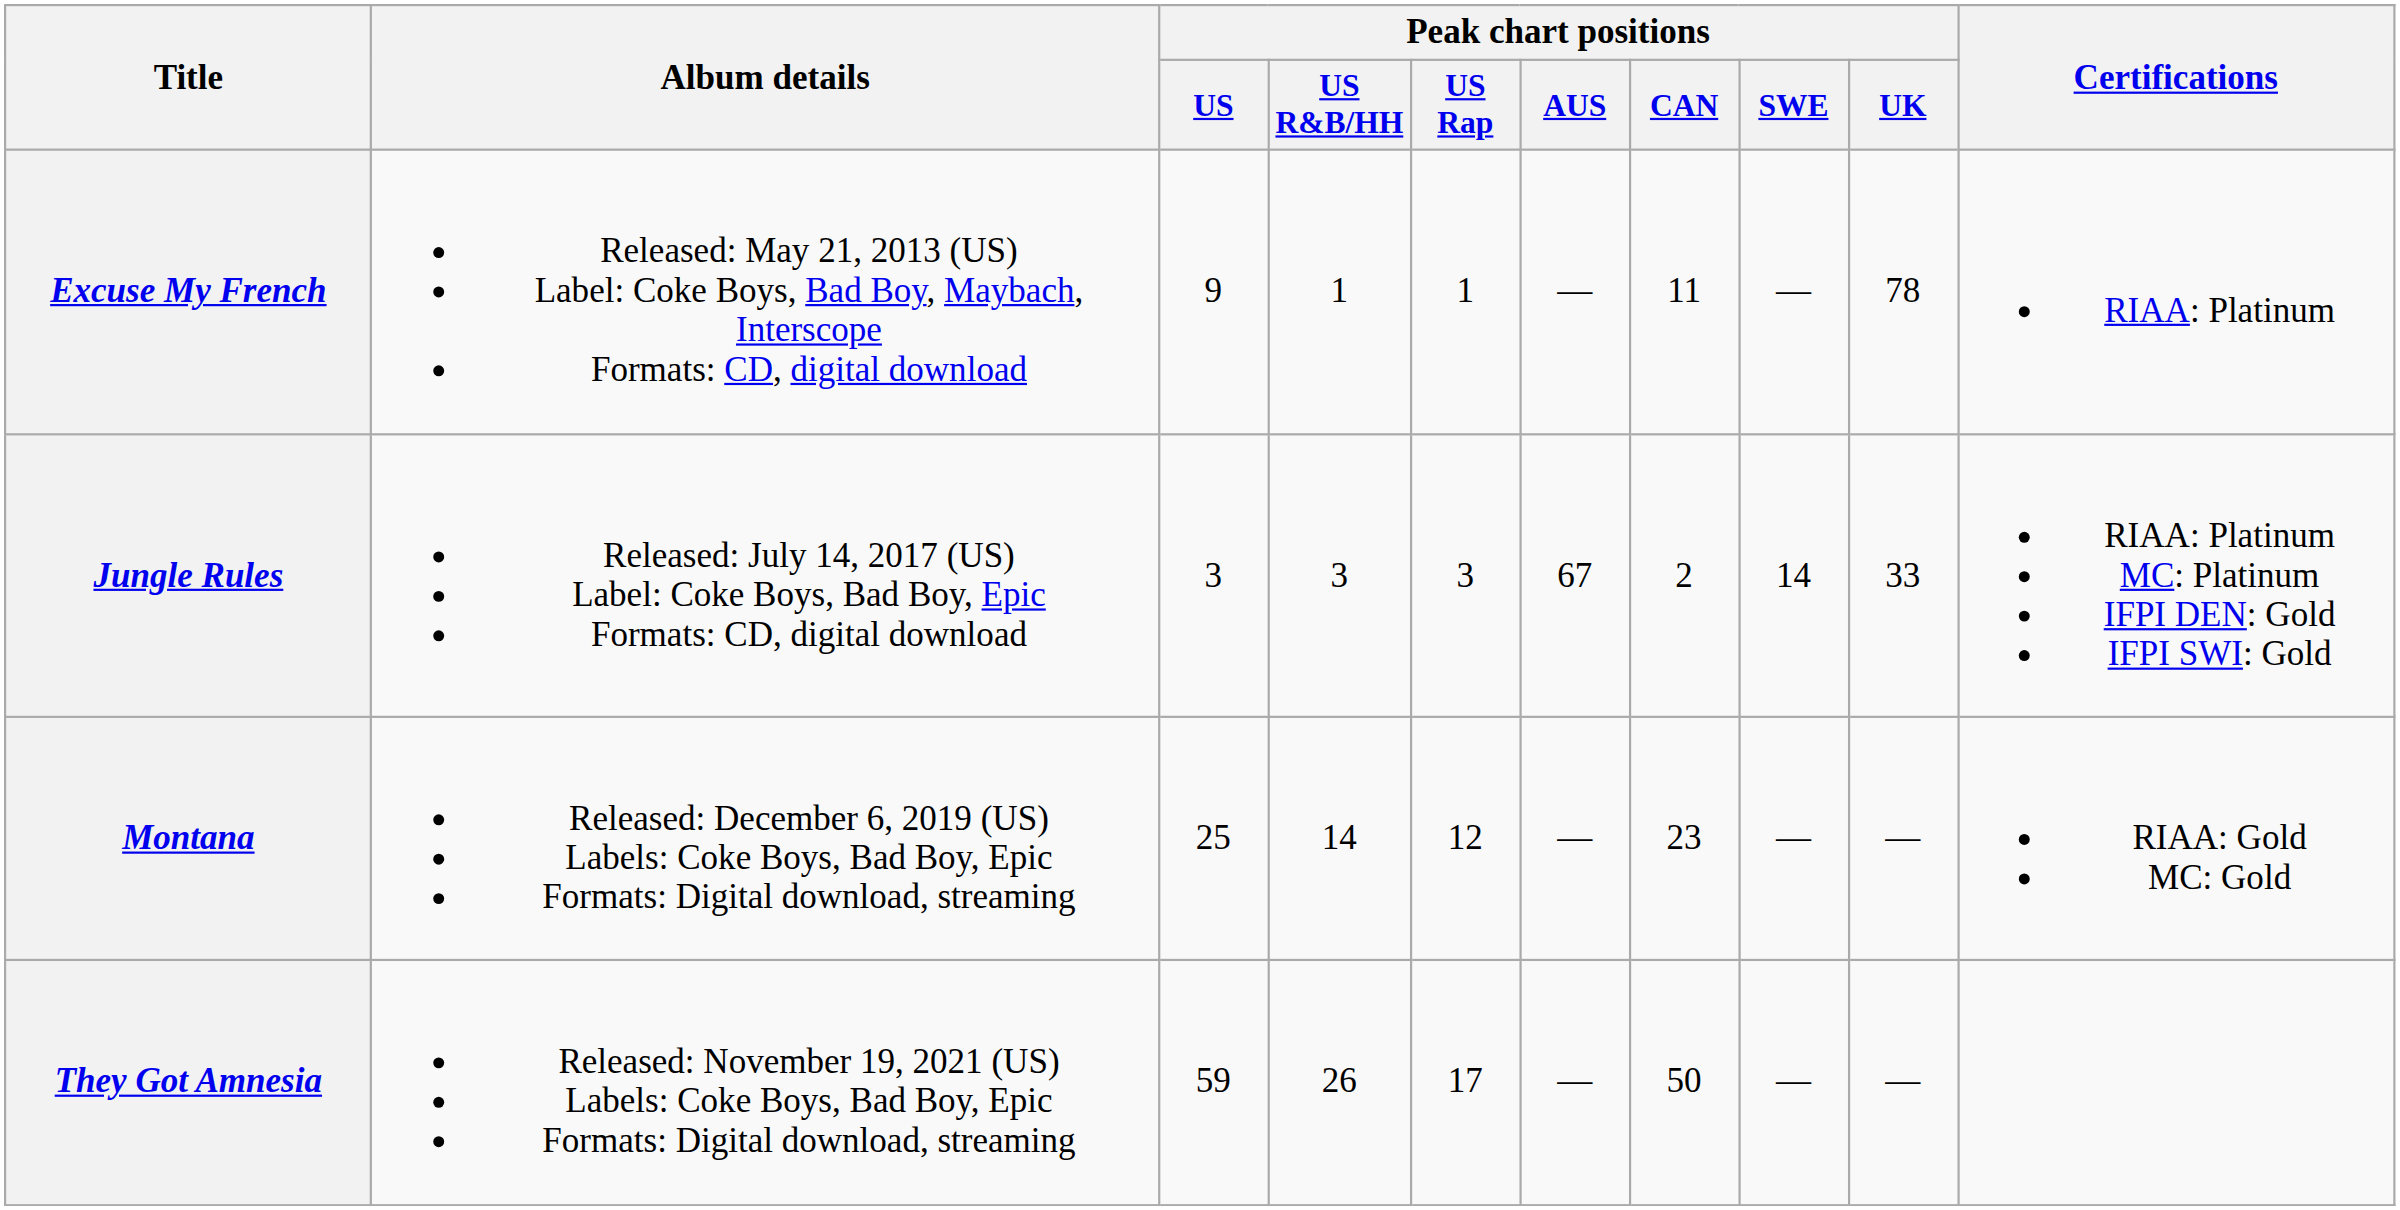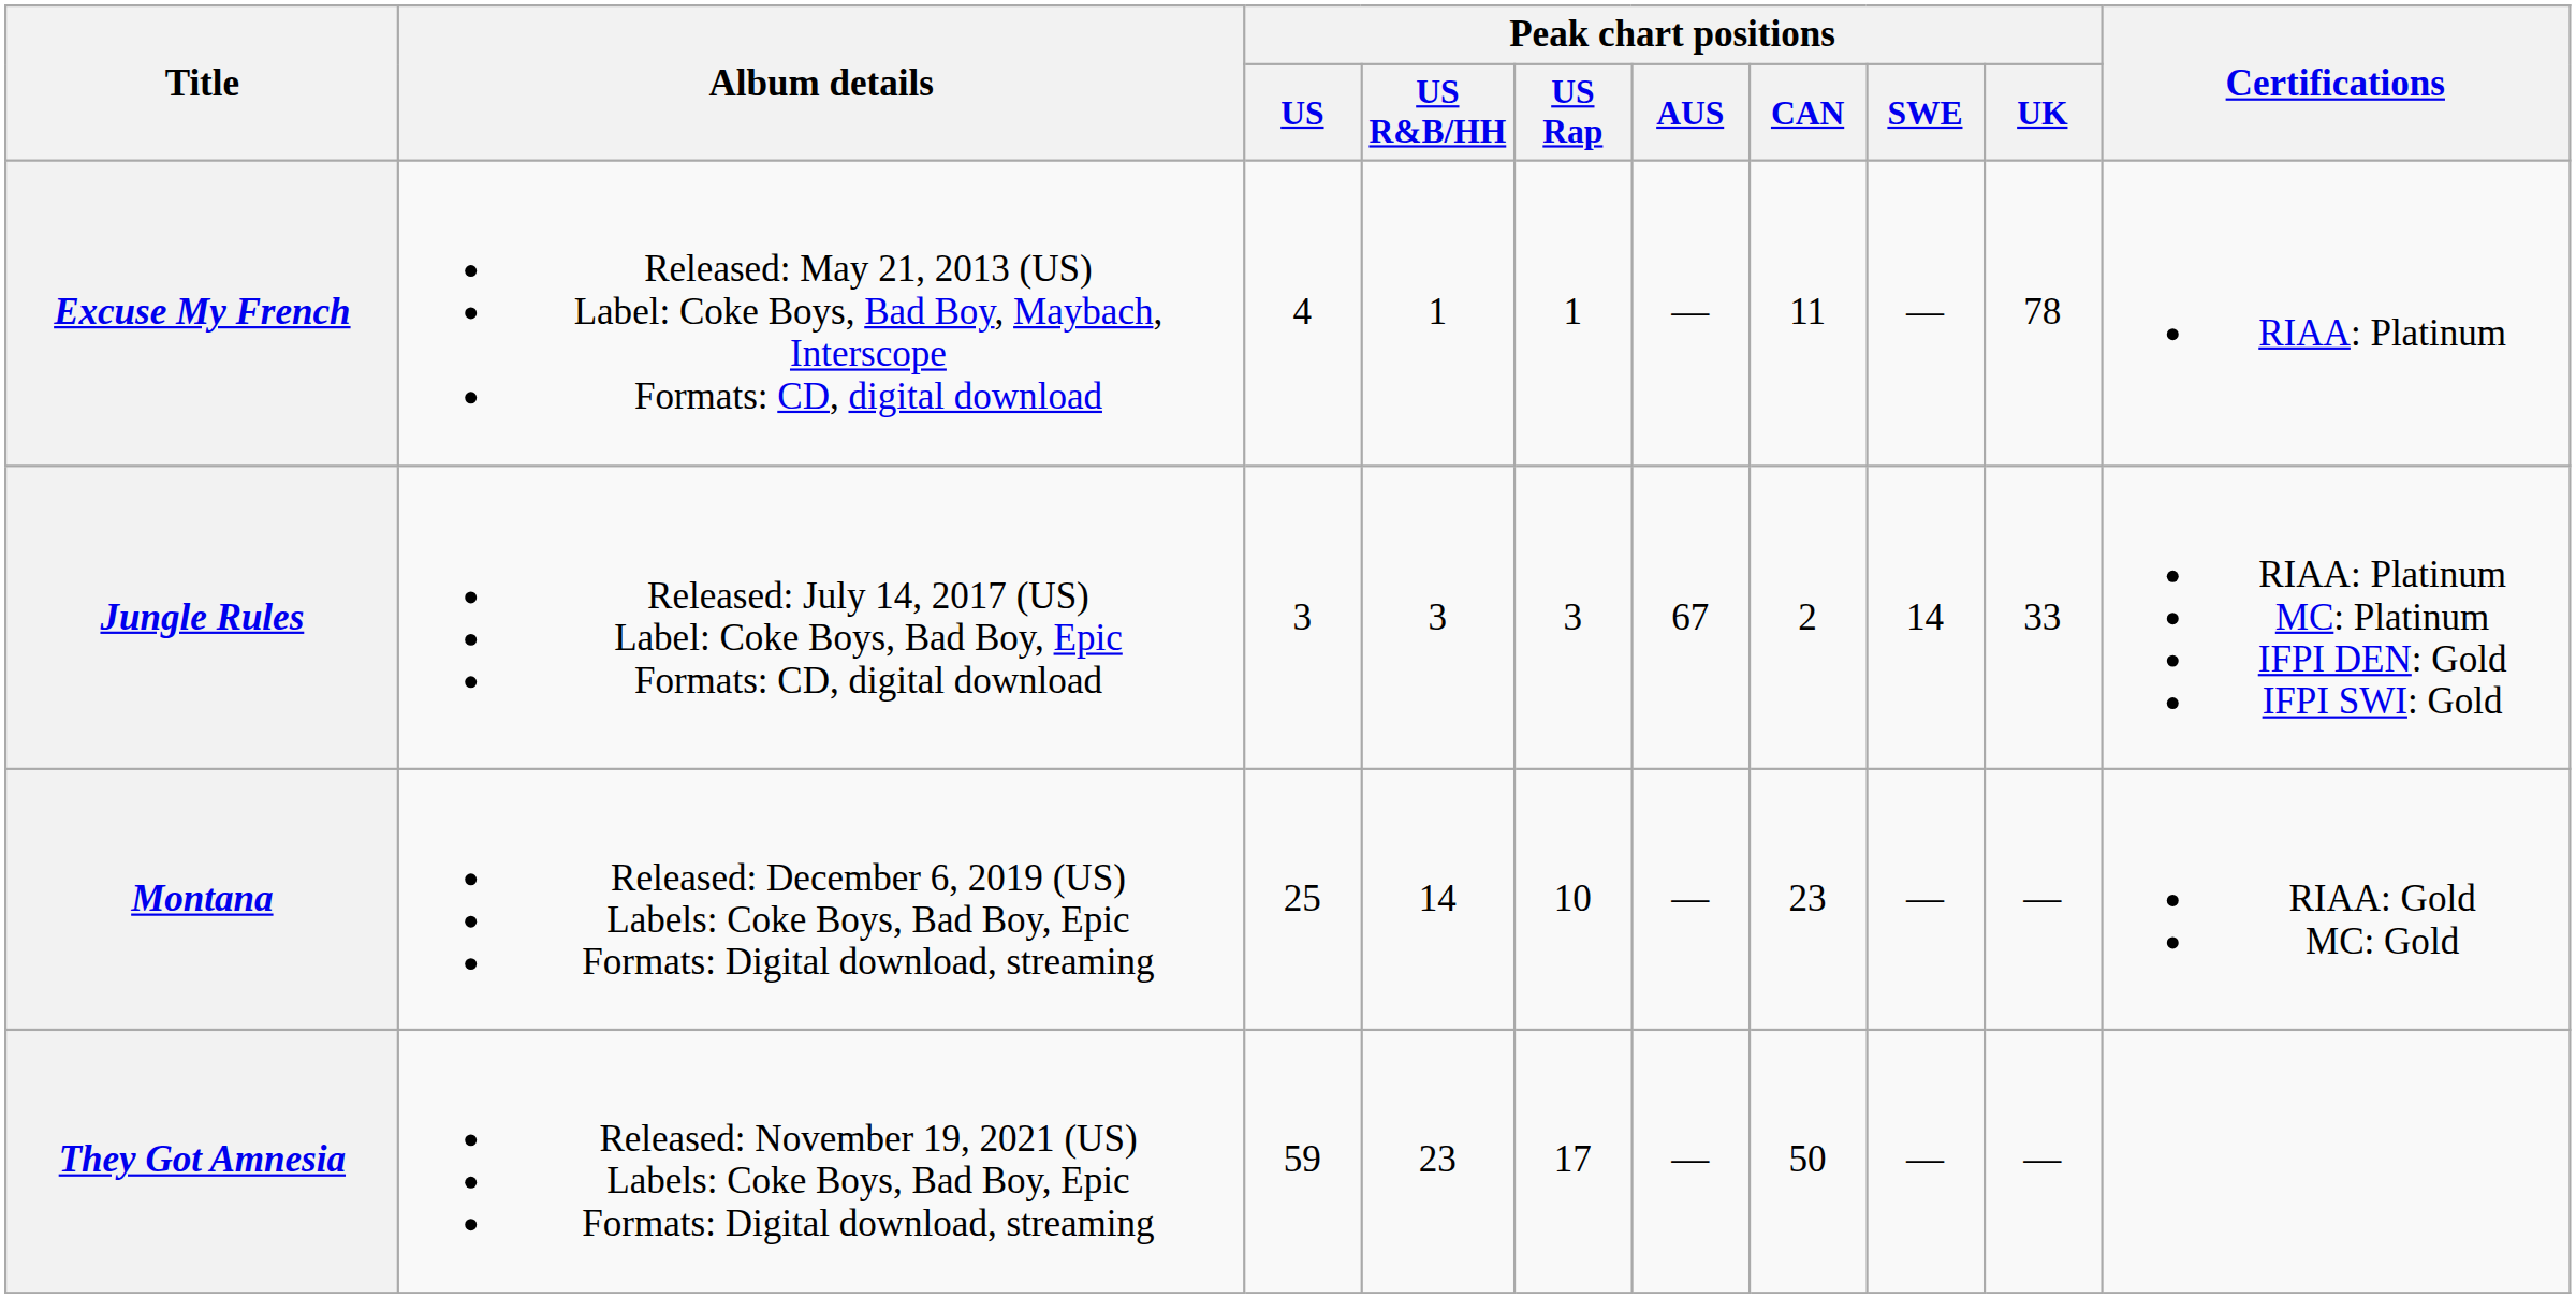 <table class="wikitable plainrowheaders" style="text-align:center;">
 <tr>
 <th scope="col" rowspan="2" style="width:10em;">Title</th>
 <th scope="col" rowspan="2" style="width:22em;">Album details</th>
 <th scope="col" colspan="7">Peak chart positions</th>
 <th scope="col" rowspan="2" style="width:12em;"><a href='#'>Certifications</a></th>
 </tr>
 <tr>
 <th scope="col" style="width:3em;font-size:90%;"><a href='#'>US</a><br></th>
 <th scope="col" style="width:3em;font-size:90%;"><a href='#'>US<br>R&B/HH</a><br></th>
 <th scope="col" style="width:3em;font-size:90%;"><a href='#'>US<br>Rap</a><br></th>
 <th scope="col" style="width:3em;font-size:90%;"><a href='#'>AUS</a><br></th>
 <th scope="col" style="width:3em;font-size:90%;"><a href='#'>CAN</a><br></th>
 <th scope="col" style="width:3em;font-size:90%;"><a href='#'>SWE</a><br></th>
 <th scope="col" style="width:3em;font-size:90%;"><a href='#'>UK</a><br></th>
 </tr>
 <tr>
 <th scope="row"><em><a href='#'>Excuse My French</a></em></th>
 <td><br><ul><li>Released: May 21, 2013 <span>(US)</span></li><li>Label: Coke Boys, <a href='#'>Bad Boy</a>, <a href='#'>Maybach</a>, <a href='#'>Interscope</a></li><li>Formats: <a href='#'>CD</a>, <a href='#'>digital download</a></li></ul></td>
-<td>9</td>
+<td>4</td>
 <td>1</td>
 <td>1</td>
 <td>—</td>
 <td>11</td>
 <td>—</td>
 <td>78</td>
 <td><br><ul><li><a href='#'>RIAA</a>: Platinum</li></ul></td>
 </tr>
 <tr>
 <th scope="row"><em><a href='#'>Jungle Rules</a></em></th>
 <td><br><ul><li>Released: July 14, 2017 <span>(US)</span></li><li>Label: Coke Boys, Bad Boy, <a href='#'>Epic</a></li><li>Formats: CD, digital download</li></ul></td>
 <td>3</td>
 <td>3</td>
 <td>3</td>
 <td>67</td>
 <td>2</td>
 <td>14</td>
 <td>33</td>
 <td><br><ul><li>RIAA: Platinum</li><li><a href='#'>MC</a>: Platinum</li><li><a href='#'>IFPI DEN</a>: Gold</li><li><a href='#'>IFPI SWI</a>: Gold</li></ul></td>
 </tr>
 <tr>
 <th scope="row"><em><a href='#'>Montana</a></em></th>
 <td><br><ul><li>Released: December 6, 2019 <span>(US)</span></li><li>Labels: Coke Boys, Bad Boy, Epic</li><li>Formats: Digital download, streaming</li></ul></td>
 <td>25</td>
 <td>14</td>
-<td>12</td>
+<td>10</td>
 <td>—</td>
 <td>23</td>
 <td>—</td>
 <td>—</td>
 <td><br><ul><li>RIAA: Gold</li><li>MC: Gold</li></ul></td>
 </tr>
 <tr>
 <th scope="row"><em><a href='#'>They Got Amnesia</a></em></th>
 <td><br><ul><li>Released: November 19, 2021 <span>(US)</span></li><li>Labels: Coke Boys, Bad Boy, Epic</li><li>Formats: Digital download, streaming</li></ul></td>
 <td>59</td>
-<td>26</td>
+<td>23</td>
 <td>17</td>
 <td>—</td>
 <td>50</td>
 <td>—</td>
 <td>—</td>
 </tr>
 </table>
